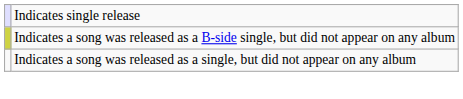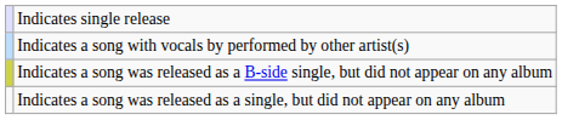 <table class="wikitable" style="font-size:80%;">
 <tr>
 <td style="background:#dfdfff;"></td>
 <td>Indicates single release</td>
+</tr>
+<tr>
+<td style="background:#bdf;"> </td>
+<td>Indicates a song with vocals by performed by other artist(s)</td>
 </tr>
 <tr>
 <td style="background:#ced343;"> </td>
 <td>Indicates a song was released as a <a href='#'>B-side</a> single, but did not appear on any album</td>
 </tr>
 <tr>
 <td></td>
 <td>Indicates a song was released as a single, but did not appear on any album</td>
 </tr>
 </table>
